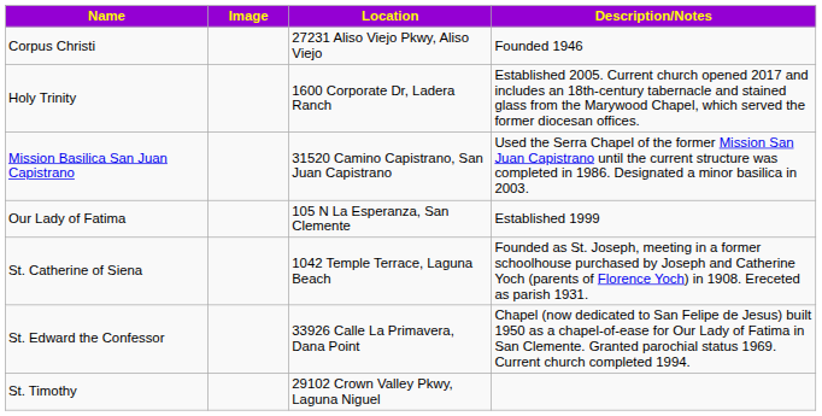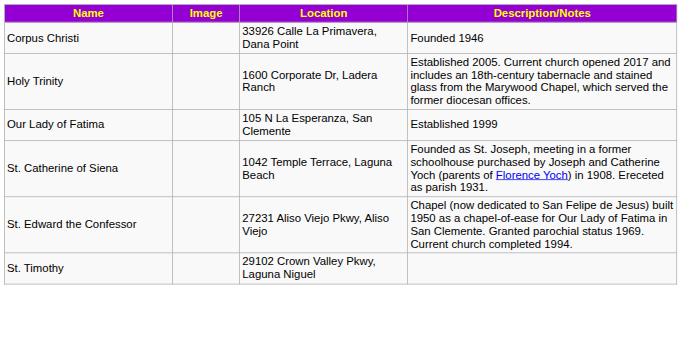 <table class="wikitable sortable" style="width:75%">
 <tr>
 <th style="background:darkviolet; color:yellow;" width="25%"><strong>Name</strong></th>
 <th style="background:darkviolet; color:yellow;" width="10%"><strong>Image</strong></th>
 <th style="background:darkviolet; color:yellow;" width="25%"><strong>Location</strong></th>
 <th style="background:darkviolet; color:yellow;" width="15"><strong>Description/Notes</strong></th>
 </tr>
 <tr>
 <td>Corpus Christi</td>
 <td></td>
-<td>27231 Aliso Viejo Pkwy, Aliso Viejo</td>
+<td>33926 Calle La Primavera, Dana Point</td>
 <td>Founded 1946</td>
 </tr>
 <tr>
 <td>Holy Trinity</td>
 <td></td>
 <td>1600 Corporate Dr, Ladera Ranch</td>
 <td>Established 2005. Current church opened 2017 and includes an 18th-century tabernacle and stained glass from the Marywood Chapel, which served the former diocesan offices.</td>
-</tr>
-<tr>
-<td><a href='#'>Mission Basilica San Juan Capistrano</a></td>
-<td></td>
-<td>31520 Camino Capistrano, San Juan Capistrano</td>
-<td>Used the Serra Chapel of the former <a href='#'>Mission San Juan Capistrano</a> until the current structure was completed in 1986. Designated a minor basilica in 2003.</td>
 </tr>
 <tr>
 <td>Our Lady of Fatima</td>
 <td></td>
 <td>105 N La Esperanza, San Clemente</td>
 <td>Established 1999</td>
 </tr>
 <tr>
 <td>St. Catherine of Siena</td>
 <td></td>
 <td>1042 Temple Terrace, Laguna Beach</td>
 <td>Founded as St. Joseph, meeting in a former schoolhouse purchased by Joseph and Catherine Yoch (parents of <a href='#'>Florence Yoch</a>) in 1908. Ereceted as parish 1931.</td>
 </tr>
 <tr>
 <td>St. Edward the Confessor</td>
 <td></td>
-<td>33926 Calle La Primavera, Dana Point</td>
+<td>27231 Aliso Viejo Pkwy, Aliso Viejo</td>
 <td>Chapel (now dedicated to San Felipe de Jesus) built 1950 as a chapel-of-ease for Our Lady of Fatima in San Clemente. Granted parochial status 1969. Current church completed 1994.</td>
 </tr>
 <tr>
 <td>St. Timothy</td>
 <td></td>
 <td>29102 Crown Valley Pkwy, Laguna Niguel</td>
 <td></td>
 </tr>
 </table>
